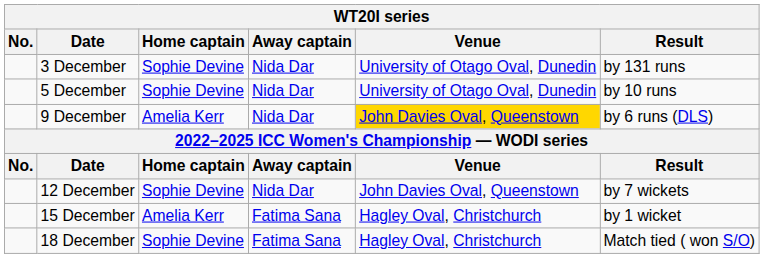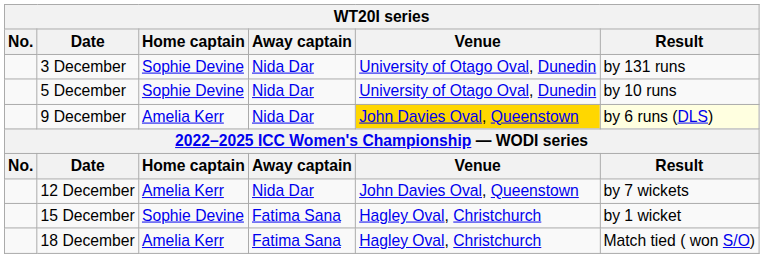 <table class="wikitable">
 <tr>
 <th colspan="9">WT20I series</th>
 </tr>
 <tr>
 <th>No.</th>
 <th>Date</th>
 <th>Home captain</th>
 <th>Away captain</th>
 <th>Venue</th>
 <th>Result</th>
 </tr>
 <tr>
 <td></td>
 <td>3 December</td>
 <td><a href='#'>Sophie Devine</a></td>
 <td><a href='#'>Nida Dar</a></td>
 <td><a href='#'>University of Otago Oval</a>, <a href='#'>Dunedin</a></td>
 <td> by 131 runs</td>
 </tr>
 <tr>
 <td></td>
 <td>5 December</td>
 <td><a href='#'>Sophie Devine</a></td>
 <td><a href='#'>Nida Dar</a></td>
 <td><a href='#'>University of Otago Oval</a>, <a href='#'>Dunedin</a></td>
 <td> by 10 runs</td>
 </tr>
 <tr>
 <td></td>
 <td>9 December</td>
 <td><a href='#'>Amelia Kerr</a></td>
 <td><a href='#'>Nida Dar</a></td>
 <td style="background: gold;"><a href='#'>John Davies Oval</a>, <a href='#'>Queenstown</a></td>
-<td> by 6 runs (<a href='#'>DLS</a>)</td>
+<td style="background: lightyellow;"> by 6 runs (<a href='#'>DLS</a>)</td>
 </tr>
 <tr>
 <th colspan="9"><a href='#'>2022–2025 ICC Women's Championship</a> — WODI series</th>
 </tr>
 <tr>
 <th>No.</th>
 <th>Date</th>
 <th>Home captain</th>
 <th>Away captain</th>
 <th>Venue</th>
 <th>Result</th>
 </tr>
 <tr>
 <td></td>
 <td>12 December</td>
-<td><a href='#'>Sophie Devine</a></td>
+<td><a href='#'>Amelia Kerr</a></td>
 <td><a href='#'>Nida Dar</a></td>
 <td><a href='#'>John Davies Oval</a>, <a href='#'>Queenstown</a></td>
 <td> by 7 wickets</td>
 </tr>
 <tr>
 <td></td>
 <td>15 December</td>
-<td><a href='#'>Amelia Kerr</a></td>
+<td><a href='#'>Sophie Devine</a></td>
 <td><a href='#'>Fatima Sana</a></td>
 <td><a href='#'>Hagley Oval</a>, <a href='#'>Christchurch</a></td>
 <td> by 1 wicket</td>
 </tr>
 <tr>
 <td></td>
 <td>18 December</td>
-<td><a href='#'>Sophie Devine</a></td>
+<td><a href='#'>Amelia Kerr</a></td>
 <td><a href='#'>Fatima Sana</a></td>
 <td><a href='#'>Hagley Oval</a>, <a href='#'>Christchurch</a></td>
 <td>Match tied ( won <a href='#'>S/O</a>)</td>
 </tr>
 </table>
